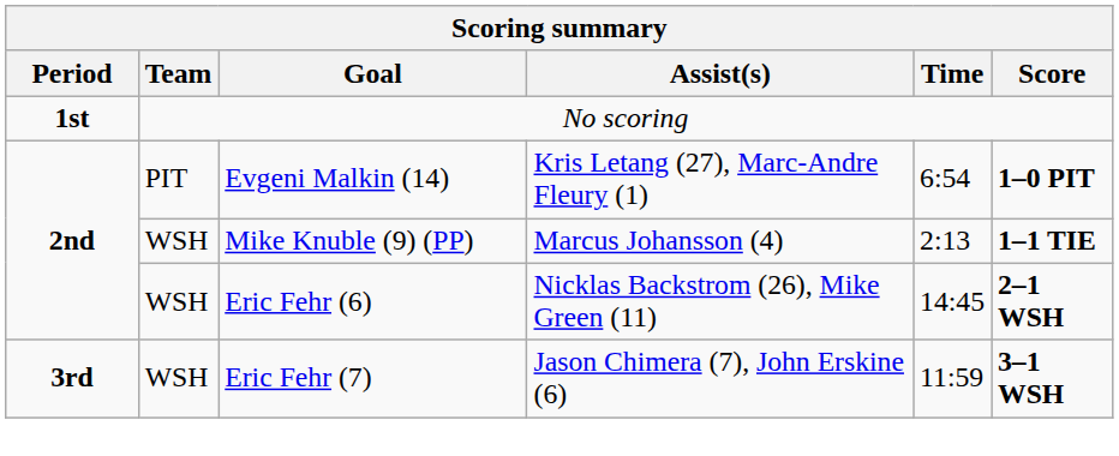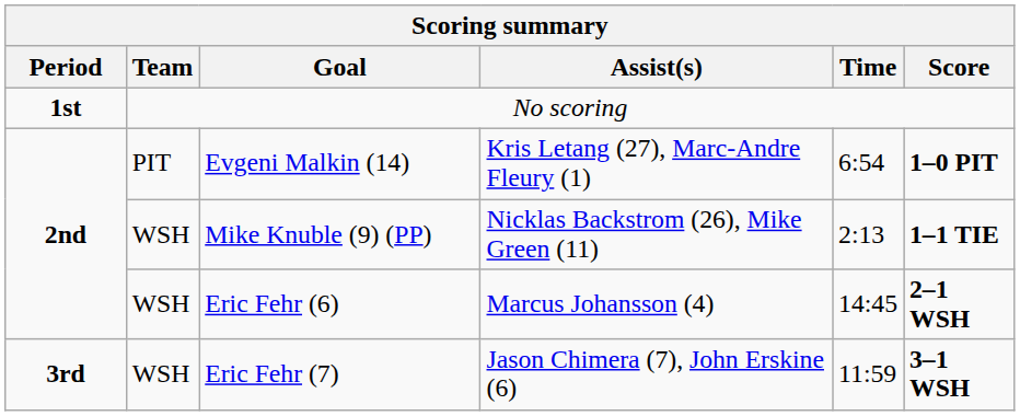 <table style="width:100%;" class="wikitable">
 <tr>
 <th colspan=6>Scoring summary</th>
 </tr>
 <tr>
 <th style="width:12%;">Period</th>
 <th style="width:7%;">Team</th>
 <th style="width:28%;">Goal</th>
 <th style="width:35%;">Assist(s)</th>
 <th style="width:7%;">Time</th>
 <th style="width:11%;">Score</th>
 </tr>
 <tr>
 <td align=center><strong>1st</strong></td>
 <td colspan="5" style="text-align:center;"><em>No scoring</em></td>
 </tr>
 <tr>
 <td rowspan="3" align=center><strong>2nd</strong></td>
 <td>PIT</td>
 <td><a href='#'>Evgeni Malkin</a> (14)</td>
 <td><a href='#'>Kris Letang</a> (27), <a href='#'>Marc-Andre Fleury</a> (1)</td>
 <td>6:54</td>
 <td><strong>1–0 PIT</strong></td>
 </tr>
 <tr>
 <td>WSH</td>
 <td><a href='#'>Mike Knuble</a> (9) (<a href='#'>PP</a>)</td>
-<td><a href='#'>Marcus Johansson</a> (4)</td>
+<td><a href='#'>Nicklas Backstrom</a> (26), <a href='#'>Mike Green</a> (11)</td>
 <td>2:13</td>
 <td><strong>1–1 TIE</strong></td>
 </tr>
 <tr>
 <td>WSH</td>
 <td><a href='#'>Eric Fehr</a> (6)</td>
-<td><a href='#'>Nicklas Backstrom</a> (26), <a href='#'>Mike Green</a> (11)</td>
+<td><a href='#'>Marcus Johansson</a> (4)</td>
 <td>14:45</td>
 <td><strong>2–1 WSH</strong></td>
 </tr>
 <tr>
 <td align=center><strong>3rd</strong></td>
 <td>WSH</td>
 <td><a href='#'>Eric Fehr</a> (7)</td>
 <td><a href='#'>Jason Chimera</a> (7), <a href='#'>John Erskine</a> (6)</td>
 <td>11:59</td>
 <td><strong>3–1 WSH</strong></td>
 </tr>
 </table>
